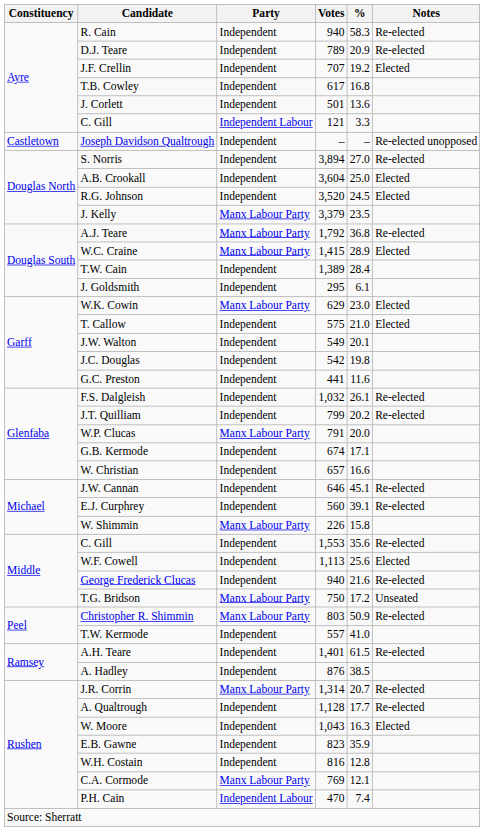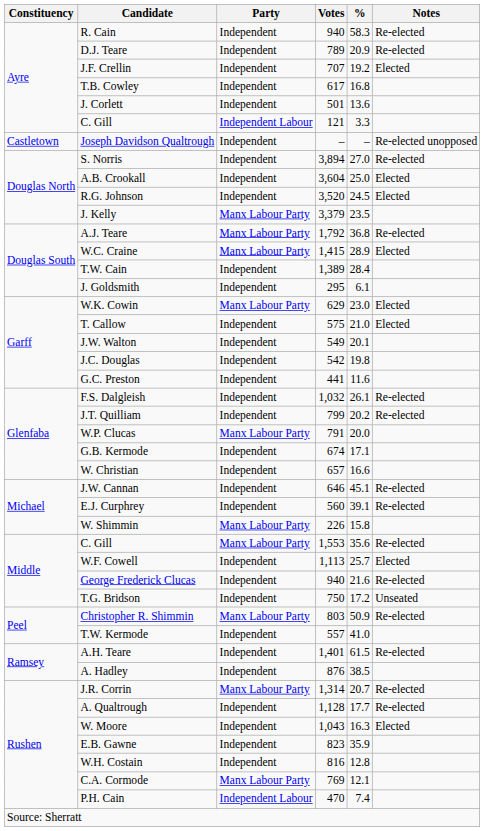 <table class=wikitable>
 <tr>
 <th>Constituency</th>
 <th>Candidate</th>
 <th>Party</th>
 <th>Votes</th>
 <th>%</th>
 <th>Notes</th>
 </tr>
 <tr>
 <td rowspan=6><a href='#'>Ayre</a></td>
 <td>R. Cain</td>
 <td>Independent</td>
 <td align=right>940</td>
 <td align=right>58.3</td>
 <td>Re-elected</td>
 </tr>
 <tr>
 <td>D.J. Teare</td>
 <td>Independent</td>
 <td align=right>789</td>
 <td align=right>20.9</td>
 <td>Re-elected</td>
 </tr>
 <tr>
 <td>J.F. Crellin</td>
 <td>Independent</td>
 <td align=right>707</td>
 <td align=right>19.2</td>
 <td>Elected</td>
 </tr>
 <tr>
 <td>T.B. Cowley</td>
 <td>Independent</td>
 <td align=right>617</td>
 <td align=right>16.8</td>
 <td></td>
 </tr>
 <tr>
 <td>J. Corlett</td>
 <td>Independent</td>
 <td align=right>501</td>
 <td align=right>13.6</td>
 <td></td>
 </tr>
 <tr>
 <td>C. Gill</td>
 <td><a href='#'>Independent Labour</a></td>
 <td align=right>121</td>
 <td align=right>3.3</td>
 <td></td>
 </tr>
 <tr>
 <td><a href='#'>Castletown</a></td>
 <td><a href='#'>Joseph Davidson Qualtrough</a></td>
 <td>Independent</td>
 <td align=right>–</td>
 <td align=right>–</td>
 <td>Re-elected unopposed</td>
 </tr>
 <tr>
 <td rowspan=4><a href='#'>Douglas North</a></td>
 <td>S. Norris</td>
 <td>Independent</td>
 <td align=right>3,894</td>
 <td align=right>27.0</td>
 <td>Re-elected</td>
 </tr>
 <tr>
 <td>A.B. Crookall</td>
 <td>Independent</td>
 <td align=right>3,604</td>
 <td align=right>25.0</td>
 <td>Elected</td>
 </tr>
 <tr>
 <td>R.G. Johnson</td>
 <td>Independent</td>
 <td align=right>3,520</td>
 <td align=right>24.5</td>
 <td>Elected</td>
 </tr>
 <tr>
 <td>J. Kelly</td>
 <td><a href='#'>Manx Labour Party</a></td>
 <td align=right>3,379</td>
 <td align=right>23.5</td>
 <td></td>
 </tr>
 <tr>
 <td rowspan=4><a href='#'>Douglas South</a></td>
 <td>A.J. Teare</td>
 <td><a href='#'>Manx Labour Party</a></td>
 <td align=right>1,792</td>
 <td align=right>36.8</td>
 <td>Re-elected</td>
 </tr>
 <tr>
 <td>W.C. Craine</td>
 <td><a href='#'>Manx Labour Party</a></td>
 <td align=right>1,415</td>
 <td align=right>28.9</td>
 <td>Elected</td>
 </tr>
 <tr>
 <td>T.W. Cain</td>
 <td>Independent</td>
 <td align=right>1,389</td>
 <td align=right>28.4</td>
 <td></td>
 </tr>
 <tr>
 <td>J. Goldsmith</td>
 <td>Independent</td>
 <td align=right>295</td>
 <td align=right>6.1</td>
 <td></td>
 </tr>
 <tr>
 <td rowspan=5><a href='#'>Garff</a></td>
 <td>W.K. Cowin</td>
 <td><a href='#'>Manx Labour Party</a></td>
 <td align=right>629</td>
 <td align=right>23.0</td>
 <td>Elected</td>
 </tr>
 <tr>
 <td>T. Callow</td>
 <td>Independent</td>
 <td align=right>575</td>
 <td align=right>21.0</td>
 <td>Elected</td>
 </tr>
 <tr>
 <td>J.W. Walton</td>
 <td>Independent</td>
 <td align=right>549</td>
 <td align=right>20.1</td>
 <td></td>
 </tr>
 <tr>
 <td>J.C. Douglas</td>
 <td>Independent</td>
 <td align=right>542</td>
 <td align=right>19.8</td>
 <td></td>
 </tr>
 <tr>
 <td>G.C. Preston</td>
 <td>Independent</td>
 <td align=right>441</td>
 <td align=right>11.6</td>
 <td></td>
 </tr>
 <tr>
 <td rowspan=5><a href='#'>Glenfaba</a></td>
 <td>F.S. Dalgleish</td>
 <td>Independent</td>
 <td align=right>1,032</td>
 <td align=right>26.1</td>
 <td>Re-elected</td>
 </tr>
 <tr>
 <td>J.T. Quilliam</td>
 <td>Independent</td>
 <td align=right>799</td>
 <td align=right>20.2</td>
 <td>Re-elected</td>
 </tr>
 <tr>
 <td>W.P. Clucas</td>
 <td><a href='#'>Manx Labour Party</a></td>
 <td align=right>791</td>
 <td align=right>20.0</td>
 <td></td>
 </tr>
 <tr>
 <td>G.B. Kermode</td>
 <td>Independent</td>
 <td align=right>674</td>
 <td align=right>17.1</td>
 <td></td>
 </tr>
 <tr>
 <td>W. Christian</td>
 <td>Independent</td>
 <td align=right>657</td>
 <td align=right>16.6</td>
 <td></td>
 </tr>
 <tr>
 <td rowspan=3><a href='#'>Michael</a></td>
 <td>J.W. Cannan</td>
 <td>Independent</td>
 <td align=right>646</td>
 <td align=right>45.1</td>
 <td>Re-elected</td>
 </tr>
 <tr>
 <td>E.J. Curphrey</td>
 <td>Independent</td>
 <td align=right>560</td>
 <td align=right>39.1</td>
 <td>Re-elected</td>
 </tr>
 <tr>
 <td>W. Shimmin</td>
 <td><a href='#'>Manx Labour Party</a></td>
 <td align=right>226</td>
 <td align=right>15.8</td>
 <td></td>
 </tr>
 <tr>
 <td rowspan=4><a href='#'>Middle</a></td>
 <td>C. Gill</td>
-<td>Independent</td>
+<td><a href='#'>Manx Labour Party</a></td>
 <td align=right>1,553</td>
 <td align=right>35.6</td>
 <td>Re-elected</td>
 </tr>
 <tr>
 <td>W.F. Cowell</td>
 <td>Independent</td>
 <td align=right>1,113</td>
-<td align=right>25.6</td>
+<td align=right>25.7</td>
 <td>Elected</td>
 </tr>
 <tr>
 <td><a href='#'>George Frederick Clucas</a></td>
 <td>Independent</td>
 <td align=right>940</td>
 <td align=right>21.6</td>
 <td>Re-elected</td>
 </tr>
 <tr>
 <td>T.G. Bridson</td>
-<td><a href='#'>Manx Labour Party</a></td>
+<td>Independent</td>
 <td align=right>750</td>
 <td align=right>17.2</td>
 <td>Unseated</td>
 </tr>
 <tr>
 <td rowspan=2><a href='#'>Peel</a></td>
 <td><a href='#'>Christopher R. Shimmin</a></td>
 <td><a href='#'>Manx Labour Party</a></td>
 <td align=right>803</td>
 <td align=right>50.9</td>
 <td>Re-elected</td>
 </tr>
 <tr>
 <td>T.W. Kermode</td>
 <td>Independent</td>
 <td align=right>557</td>
 <td align=right>41.0</td>
 <td></td>
 </tr>
 <tr>
 <td rowspan=2><a href='#'>Ramsey</a></td>
 <td>A.H. Teare</td>
 <td>Independent</td>
 <td align=right>1,401</td>
 <td align=right>61.5</td>
 <td>Re-elected</td>
 </tr>
 <tr>
 <td>A. Hadley</td>
 <td>Independent</td>
 <td align=right>876</td>
 <td align=right>38.5</td>
 <td></td>
 </tr>
 <tr>
 <td rowspan=7><a href='#'>Rushen</a></td>
 <td>J.R. Corrin</td>
 <td><a href='#'>Manx Labour Party</a></td>
 <td align=right>1,314</td>
 <td align=right>20.7</td>
 <td>Re-elected</td>
 </tr>
 <tr>
 <td>A. Qualtrough</td>
 <td>Independent</td>
 <td align=right>1,128</td>
 <td align=right>17.7</td>
 <td>Re-elected</td>
 </tr>
 <tr>
 <td>W. Moore</td>
 <td>Independent</td>
 <td align=right>1,043</td>
 <td align=right>16.3</td>
 <td>Elected</td>
 </tr>
 <tr>
 <td>E.B. Gawne</td>
 <td>Independent</td>
 <td align=right>823</td>
 <td align=right>35.9</td>
 <td></td>
 </tr>
 <tr>
 <td>W.H. Costain</td>
 <td>Independent</td>
 <td align=right>816</td>
 <td align=right>12.8</td>
 <td></td>
 </tr>
 <tr>
 <td>C.A. Cormode</td>
 <td><a href='#'>Manx Labour Party</a></td>
 <td align=right>769</td>
 <td align=right>12.1</td>
 <td></td>
 </tr>
 <tr>
 <td>P.H. Cain</td>
 <td><a href='#'>Independent Labour</a></td>
 <td align=right>470</td>
 <td align=right>7.4</td>
 <td></td>
 </tr>
 <tr>
 <td colspan=6>Source: Sherratt</td>
 </tr>
 </table>
